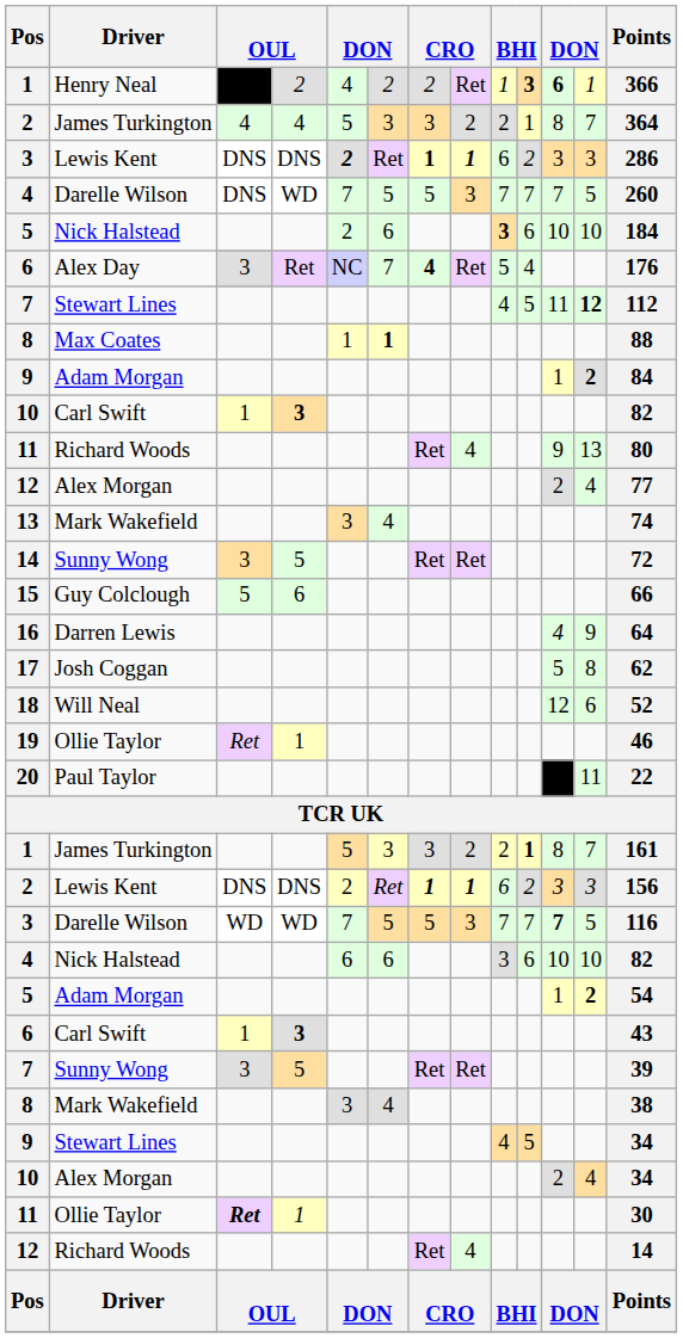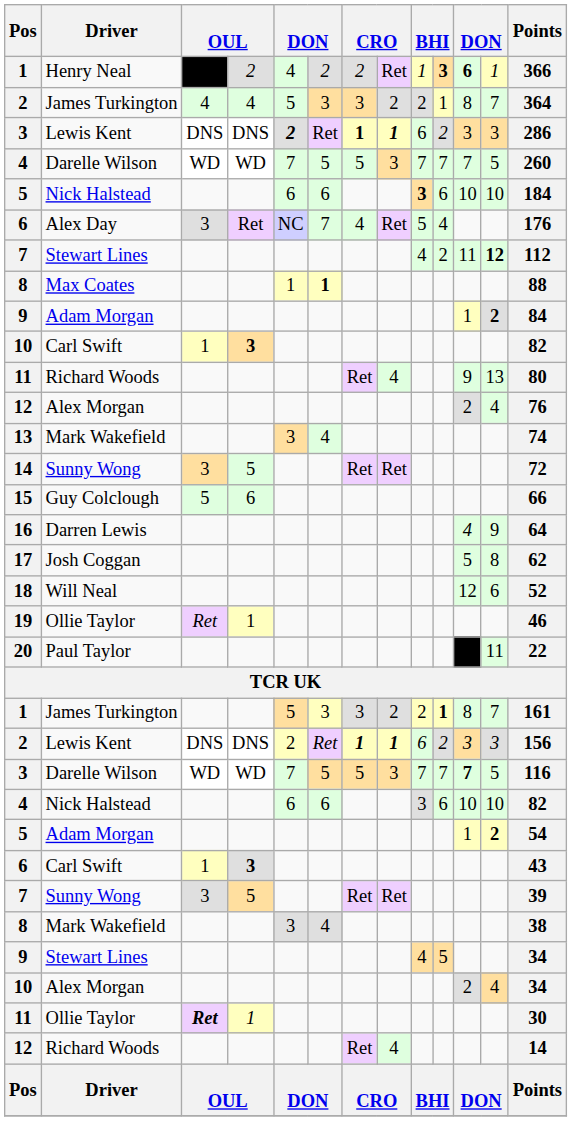 <table class="wikitable" style="font-size: 85%; text-align: center;">
 <tr valign="top">
 <th valign="middle">Pos</th>
 <th valign="middle">Driver</th>
 <th colspan="2"><br><a href='#'>OUL</a></th>
 <th colspan="2"><br><a href='#'>DON</a></th>
 <th colspan="2"><br><a href='#'>CRO</a></th>
 <th colspan="2"><br><a href='#'>BHI</a></th>
 <th colspan="2"><br><a href='#'>DON</a></th>
 <th valign=middle>Points</th>
 </tr>
 <tr>
 <th>1</th>
 <td align=left> Henry Neal</td>
 <td style="background-color:#000000; color:white"></td>
 <td style="background:#dfdfdf;"><em>2</em></td>
 <td style="background:#dfffdf;">4</td>
 <td style="background:#dfdfdf;"><em>2</em></td>
 <td style="background:#dfdfdf;"><em>2</em></td>
 <td style="background:#efcfff;">Ret</td>
 <td style="background:#ffffbf;"><em>1</em></td>
 <td style="background:#ffdf9f;"><strong>3</strong></td>
 <td style="background:#dfffdf;"><strong>6</strong></td>
 <td style="background:#ffffbf;"><em>1</em></td>
 <th>366</th>
 </tr>
 <tr>
 <th>2</th>
 <td align=left> James Turkington</td>
 <td style="background:#dfffdf;">4</td>
 <td style="background:#dfffdf;">4</td>
 <td style="background:#dfffdf;">5</td>
 <td style="background:#ffdf9f;">3</td>
 <td style="background:#ffdf9f;">3</td>
 <td style="background:#dfdfdf;">2</td>
 <td style="background:#dfdfdf;">2</td>
 <td style="background:#ffffbf;">1</td>
 <td style="background:#dfffdf;">8</td>
 <td style="background:#dfffdf;">7</td>
 <th>364</th>
 </tr>
 <tr>
 <th>3</th>
 <td align=left> Lewis Kent</td>
 <td style="background:#ffffff;">DNS</td>
 <td style="background:#ffffff;">DNS</td>
 <td style="background:#dfdfdf;"><strong><em>2</em></strong></td>
 <td style="background:#efcfff;">Ret</td>
 <td style="background:#ffffbf;"><strong>1</strong></td>
 <td style="background:#ffffbf;"><strong><em>1</em></strong></td>
 <td style="background:#dfffdf;">6</td>
 <td style="background:#dfdfdf;"><em>2</em></td>
 <td style="background:#ffdf9f;">3</td>
 <td style="background:#ffdf9f;">3</td>
 <th>286</th>
 </tr>
 <tr>
 <th>4</th>
 <td align=left> Darelle Wilson</td>
-<td style="background:#ffffff;">DNS</td>
+<td style="background:#ffffff;">WD</td>
 <td style="background:#ffffff;">WD</td>
 <td style="background:#dfffdf;">7</td>
 <td style="background:#dfffdf;">5</td>
 <td style="background:#dfffdf;">5</td>
 <td style="background:#ffdf9f;">3</td>
 <td style="background:#dfffdf;">7</td>
 <td style="background:#dfffdf;">7</td>
 <td style="background:#dfffdf;">7</td>
 <td style="background:#dfffdf;">5</td>
 <th>260</th>
 </tr>
 <tr>
 <th>5</th>
 <td align=left> <a href='#'>Nick Halstead</a></td>
 <td></td>
 <td></td>
-<td style="background:#dfffdf;">2</td>
+<td style="background:#dfffdf;">6</td>
 <td style="background:#dfffdf;">6</td>
 <td></td>
 <td></td>
 <td style="background:#ffdf9f;"><strong>3</strong></td>
 <td style="background:#dfffdf;">6</td>
 <td style="background:#dfffdf;">10</td>
 <td style="background:#dfffdf;">10</td>
 <th>184</th>
 </tr>
 <tr>
 <th>6</th>
 <td align=left> Alex Day</td>
 <td style="background:#dfdfdf;">3</td>
 <td style="background:#efcfff;">Ret</td>
 <td style="background:#cfcfff;">NC</td>
 <td style="background:#dfffdf;">7</td>
-<td style="background:#dfffdf;"><strong>4</strong></td>
+<td style="background:#dfffdf;">4</td>
 <td style="background:#efcfff;">Ret</td>
 <td style="background:#dfffdf;">5</td>
 <td style="background:#dfffdf;">4</td>
 <td></td>
 <td></td>
 <th>176</th>
 </tr>
 <tr>
 <th>7</th>
 <td align=left> <a href='#'>Stewart Lines</a></td>
 <td></td>
 <td></td>
 <td></td>
 <td></td>
 <td></td>
 <td></td>
 <td style="background:#dfffdf;">4</td>
-<td style="background:#dfffdf;">5</td>
+<td style="background:#dfffdf;">2</td>
 <td style="background:#dfffdf;">11</td>
 <td style="background:#dfffdf;"><strong>12</strong></td>
 <th>112</th>
 </tr>
 <tr>
 <th>8</th>
 <td align=left> <a href='#'>Max Coates</a></td>
 <td></td>
 <td></td>
 <td style="background:#ffffbf;">1</td>
 <td style="background:#ffffbf;"><strong>1</strong></td>
 <td></td>
 <td></td>
 <td></td>
 <td></td>
 <td></td>
 <td></td>
 <th>88</th>
 </tr>
 <tr>
 <th>9</th>
 <td align=left> <a href='#'>Adam Morgan</a></td>
 <td></td>
 <td></td>
 <td></td>
 <td></td>
 <td></td>
 <td></td>
 <td></td>
 <td></td>
 <td style="background:#ffffbf;">1</td>
 <td style="background:#dfdfdf;"><strong>2</strong></td>
 <th>84</th>
 </tr>
 <tr>
 <th>10</th>
 <td align=left> Carl Swift</td>
 <td style="background:#ffffbf;">1</td>
 <td style="background:#ffdf9f;"><strong>3</strong></td>
 <td></td>
 <td></td>
 <td></td>
 <td></td>
 <td></td>
 <td></td>
 <td></td>
 <td></td>
 <th>82</th>
 </tr>
 <tr>
 <th>11</th>
 <td align=left> Richard Woods</td>
 <td></td>
 <td></td>
 <td></td>
 <td></td>
 <td style="background:#efcfff;">Ret</td>
 <td style="background:#dfffdf;">4</td>
 <td></td>
 <td></td>
 <td style="background:#dfffdf;">9</td>
 <td style="background:#dfffdf;">13</td>
 <th>80</th>
 </tr>
 <tr>
 <th>12</th>
 <td align=left> Alex Morgan</td>
 <td></td>
 <td></td>
 <td></td>
 <td></td>
 <td></td>
 <td></td>
 <td></td>
 <td></td>
 <td style="background:#dfdfdf;">2</td>
 <td style="background:#dfffdf;">4</td>
-<th>77</th>
+<th>76</th>
 </tr>
 <tr>
 <th>13</th>
 <td align=left> Mark Wakefield</td>
 <td></td>
 <td></td>
 <td style="background:#ffdf9f;">3</td>
 <td style="background:#dfffdf;">4</td>
 <td></td>
 <td></td>
 <td></td>
 <td></td>
 <td></td>
 <td></td>
 <th>74</th>
 </tr>
 <tr>
 <th>14</th>
 <td align=left> <a href='#'>Sunny Wong</a></td>
 <td style="background:#ffdf9f;">3</td>
 <td style="background:#dfffdf;">5</td>
 <td></td>
 <td></td>
 <td style="background:#efcfff;">Ret</td>
 <td style="background:#efcfff;">Ret</td>
 <td></td>
 <td></td>
 <td></td>
 <td></td>
 <th>72</th>
 </tr>
 <tr>
 <th>15</th>
 <td align=left> Guy Colclough</td>
 <td style="background:#dfffdf;">5</td>
 <td style="background:#dfffdf;">6</td>
 <td></td>
 <td></td>
 <td></td>
 <td></td>
 <td></td>
 <td></td>
 <td></td>
 <td></td>
 <th>66</th>
 </tr>
 <tr>
 <th>16</th>
 <td align=left> Darren Lewis</td>
 <td></td>
 <td></td>
 <td></td>
 <td></td>
 <td></td>
 <td></td>
 <td></td>
 <td></td>
 <td style="background:#dfffdf;"><em>4</em></td>
 <td style="background:#dfffdf;">9</td>
 <th>64</th>
 </tr>
 <tr>
 <th>17</th>
 <td align=left> Josh Coggan</td>
 <td></td>
 <td></td>
 <td></td>
 <td></td>
 <td></td>
 <td></td>
 <td></td>
 <td></td>
 <td style="background:#dfffdf;">5</td>
 <td style="background:#dfffdf;">8</td>
 <th>62</th>
 </tr>
 <tr>
 <th>18</th>
 <td align=left> Will Neal</td>
 <td></td>
 <td></td>
 <td></td>
 <td></td>
 <td></td>
 <td></td>
 <td></td>
 <td></td>
 <td style="background:#dfffdf;">12</td>
 <td style="background:#dfffdf;">6</td>
 <th>52</th>
 </tr>
 <tr>
 <th>19</th>
 <td align=left> Ollie Taylor</td>
 <td style="background:#efcfff;"><em>Ret</em></td>
 <td style="background:#ffffbf;">1</td>
 <td></td>
 <td></td>
 <td></td>
 <td></td>
 <td></td>
 <td></td>
 <td></td>
 <td></td>
 <th>46</th>
 </tr>
 <tr>
 <th>20</th>
 <td align=left> Paul Taylor</td>
 <td></td>
 <td></td>
 <td></td>
 <td></td>
 <td></td>
 <td></td>
 <td></td>
 <td></td>
 <td style="background-color:#000000; color:white"></td>
 <td style="background:#dfffdf;">11</td>
 <th>22</th>
 </tr>
 <tr>
 <th colspan=17>TCR UK</th>
 </tr>
 <tr>
 <th>1</th>
 <td align=left> James Turkington</td>
 <td></td>
 <td></td>
 <td style="background:#ffdf9f;">5</td>
 <td style="background:#ffffbf;">3</td>
 <td style="background:#dfdfdf;">3</td>
 <td style="background:#dfdfdf;">2</td>
 <td style="background:#ffffbf;">2</td>
 <td style="background:#ffffbf;"><strong>1</strong></td>
 <td style="background:#dfffdf;">8</td>
 <td style="background:#dfffdf;">7</td>
 <th>161</th>
 </tr>
 <tr>
 <th>2</th>
 <td align=left> Lewis Kent</td>
 <td style="background:#ffffff;">DNS</td>
 <td style="background:#ffffff;">DNS</td>
 <td style="background:#ffffbf;">2</td>
 <td style="background:#efcfff;"><em>Ret</em></td>
 <td style="background:#ffffbf;"><strong><em>1</em></strong></td>
 <td style="background:#ffffbf;"><strong><em>1</em></strong></td>
 <td style="background:#dfffdf;"><em>6</em></td>
 <td style="background:#dfdfdf;"><em>2</em></td>
 <td style="background:#ffdf9f;"><em>3</em></td>
 <td style="background:#dfdfdf;"><em>3</em></td>
 <th>156</th>
 </tr>
 <tr>
 <th>3</th>
 <td align=left> Darelle Wilson</td>
 <td style="background:#ffffff;">WD</td>
 <td style="background:#ffffff;">WD</td>
 <td style="background:#dfffdf;">7</td>
 <td style="background:#ffdf9f;">5</td>
 <td style="background:#ffdf9f;">5</td>
 <td style="background:#ffdf9f;">3</td>
 <td style="background:#dfffdf;">7</td>
 <td style="background:#dfffdf;">7</td>
 <td style="background:#dfffdf;"><strong>7</strong></td>
 <td style="background:#dfffdf;">5</td>
 <th>116</th>
 </tr>
 <tr>
 <th>4</th>
 <td align=left> Nick Halstead</td>
 <td></td>
 <td></td>
 <td style="background:#dfffdf;">6</td>
 <td style="background:#dfffdf;">6</td>
 <td></td>
 <td></td>
 <td style="background:#dfdfdf;">3</td>
 <td style="background:#dfffdf;">6</td>
 <td style="background:#dfffdf;">10</td>
 <td style="background:#dfffdf;">10</td>
 <th>82</th>
 </tr>
 <tr>
 <th>5</th>
 <td align=left> <a href='#'>Adam Morgan</a></td>
 <td></td>
 <td></td>
 <td></td>
 <td></td>
 <td></td>
 <td></td>
 <td></td>
 <td></td>
 <td style="background:#ffffbf;">1</td>
 <td style="background:#ffffbf;"><strong>2</strong></td>
 <th>54</th>
 </tr>
 <tr>
 <th>6</th>
 <td align=left> Carl Swift</td>
 <td style="background:#ffffbf;">1</td>
 <td style="background:#dfdfdf;"><strong>3</strong></td>
 <td></td>
 <td></td>
 <td></td>
 <td></td>
 <td></td>
 <td></td>
 <td></td>
 <td></td>
 <th>43</th>
 </tr>
 <tr>
 <th>7</th>
 <td align=left> <a href='#'>Sunny Wong</a></td>
 <td style="background:#dfdfdf;">3</td>
 <td style="background:#ffdf9f;">5</td>
 <td></td>
 <td></td>
 <td style="background:#efcfff;">Ret</td>
 <td style="background:#efcfff;">Ret</td>
 <td></td>
 <td></td>
 <td></td>
 <td></td>
 <th>39</th>
 </tr>
 <tr>
 <th>8</th>
 <td align=left> Mark Wakefield</td>
 <td></td>
 <td></td>
 <td style="background:#dfdfdf;">3</td>
 <td style="background:#dfdfdf;">4</td>
 <td></td>
 <td></td>
 <td></td>
 <td></td>
 <td></td>
 <td></td>
 <th>38</th>
 </tr>
 <tr>
 <th>9</th>
 <td align=left> <a href='#'>Stewart Lines</a></td>
 <td></td>
 <td></td>
 <td></td>
 <td></td>
 <td></td>
 <td></td>
 <td style="background:#ffdf9f;">4</td>
 <td style="background:#ffdf9f;">5</td>
 <td></td>
 <td></td>
 <th>34</th>
 </tr>
 <tr>
 <th>10</th>
 <td align=left> Alex Morgan</td>
 <td></td>
 <td></td>
 <td></td>
 <td></td>
 <td></td>
 <td></td>
 <td></td>
 <td></td>
 <td style="background:#dfdfdf;">2</td>
 <td style="background:#ffdf9f;">4</td>
 <th>34</th>
 </tr>
 <tr>
 <th>11</th>
 <td align=left> Ollie Taylor</td>
 <td style="background:#efcfff;"><strong><em>Ret</em></strong></td>
 <td style="background:#ffffbf;"><em>1</em></td>
 <td></td>
 <td></td>
 <td></td>
 <td></td>
 <td></td>
 <td></td>
 <td></td>
 <td></td>
 <th>30</th>
 </tr>
 <tr>
 <th>12</th>
 <td align=left> Richard Woods</td>
 <td></td>
 <td></td>
 <td></td>
 <td></td>
 <td style="background:#efcfff;">Ret</td>
 <td style="background:#dfffdf;">4</td>
 <td></td>
 <td></td>
 <td></td>
 <td></td>
 <th>14</th>
 </tr>
 <tr valign="top">
 <th valign="middle">Pos</th>
 <th valign="middle">Driver</th>
 <th colspan="2"><br><a href='#'>OUL</a></th>
 <th colspan="2"><br><a href='#'>DON</a></th>
 <th colspan="2"><br><a href='#'>CRO</a></th>
 <th colspan="2"><br><a href='#'>BHI</a></th>
 <th colspan="2"><br><a href='#'>DON</a></th>
 <th valign=middle>Points</th>
 </tr>
 <tr>
 </tr>
 </table>
